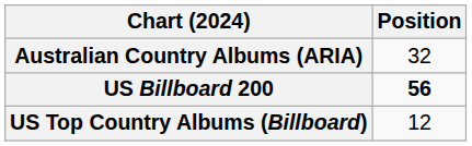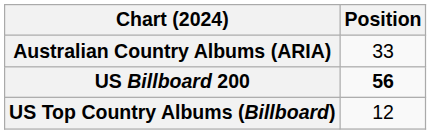 <table class="wikitable sortable plainrowheaders" style="text-align:center">
 <tr>
 <th scope="col">Chart (2024)</th>
 <th scope="col">Position</th>
 </tr>
 <tr>
 <th scope="row">Australian Country Albums (ARIA)</th>
-<td>32</td>
+<td>33</td>
 </tr>
 <tr>
 <th scope="row">US <em>Billboard</em> 200</th>
 <td><strong>56</strong></td>
 </tr>
 <tr>
 <th scope="row">US Top Country Albums (<em>Billboard</em>)</th>
 <td>12</td>
 </tr>
 </table>
